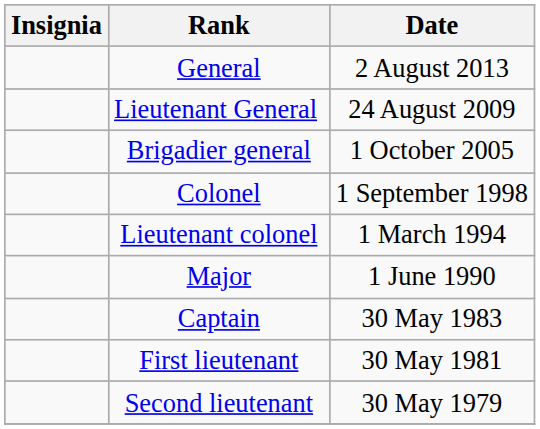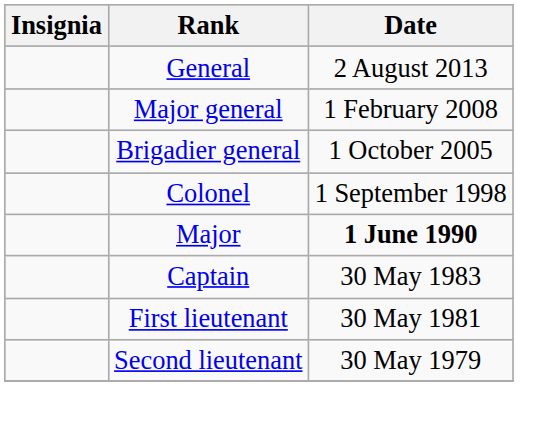 <table class="wikitable">
 <tr>
 <th>Insignia</th>
 <th>Rank</th>
 <th>Date</th>
 </tr>
 <tr style="text-align:center;">
 <td></td>
 <td><a href='#'>General</a></td>
 <td>2 August 2013</td>
 </tr>
 <tr style="text-align:center;">
 <td></td>
-<td><a href='#'>Lieutenant General</a> </td>
-<td>24 August 2009</td>
+<td><a href='#'>Major general</a></td>
+<td>1 February 2008</td>
 </tr>
 <tr style="text-align:center;">
 <td></td>
 <td><a href='#'>Brigadier general</a></td>
 <td>1 October 2005</td>
 </tr>
 <tr style="text-align:center;">
 <td></td>
 <td><a href='#'>Colonel</a></td>
 <td>1 September 1998</td>
 </tr>
 <tr style="text-align:center;">
 <td></td>
-<td><a href='#'>Lieutenant colonel</a></td>
-<td>1 March 1994</td>
-</tr>
-<tr style="text-align:center;">
-<td></td>
 <td><a href='#'>Major</a></td>
-<td>1 June 1990</td>
+<td><strong>1 June 1990</strong></td>
 </tr>
 <tr style="text-align:center;">
 <td></td>
 <td><a href='#'>Captain</a></td>
 <td>30 May 1983</td>
 </tr>
 <tr style="text-align:center;">
 <td></td>
 <td><a href='#'>First lieutenant</a></td>
 <td>30 May 1981</td>
 </tr>
 <tr style="text-align:center;">
 <td></td>
 <td><a href='#'>Second lieutenant</a></td>
 <td>30 May 1979</td>
 </tr>
 <tr>
 </tr>
 </table>
